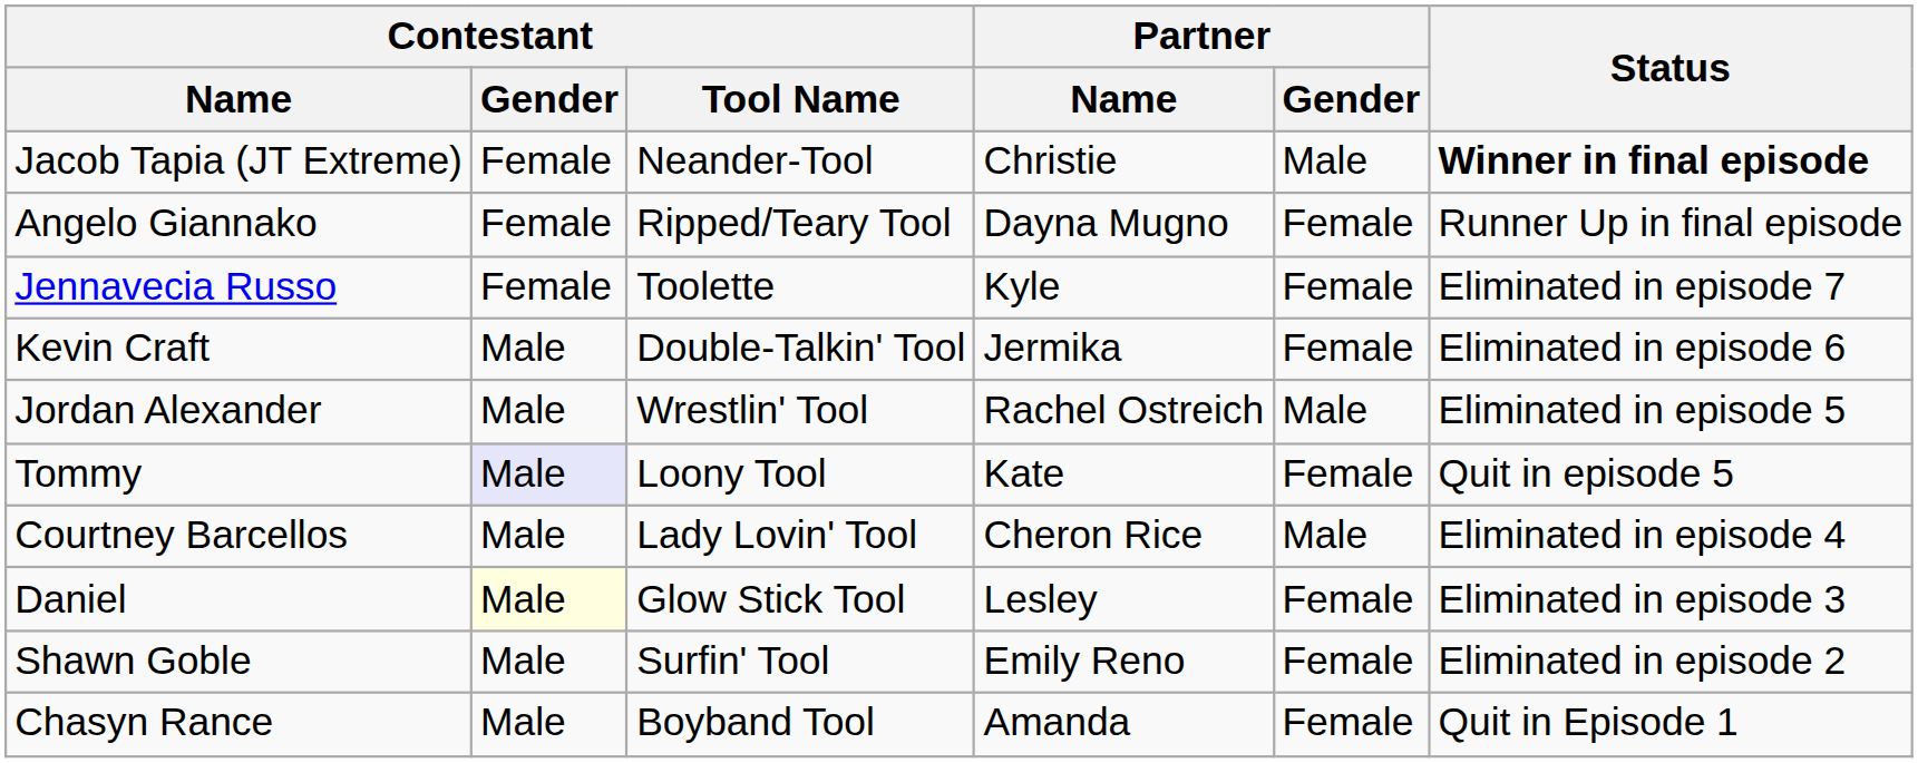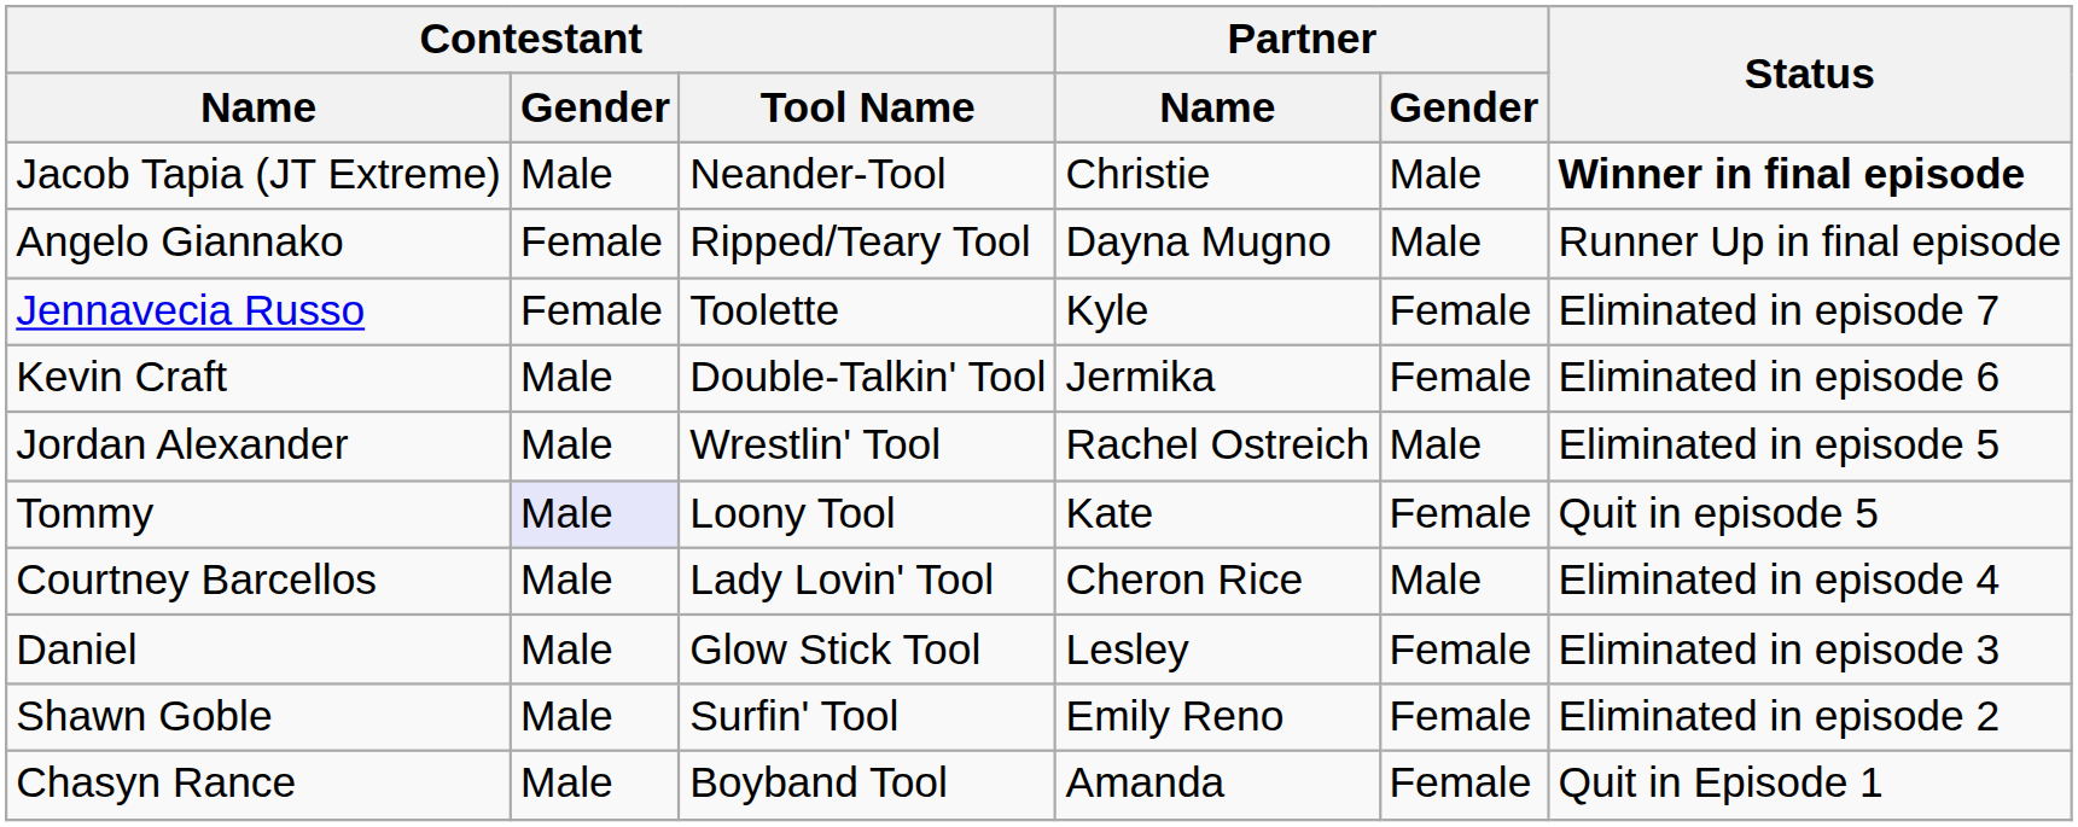 <table class="wikitable">
 <tr>
 <th colspan=3>Contestant</th>
 <th colspan=2>Partner</th>
 <th rowspan=2>Status</th>
 </tr>
 <tr>
 <th>Name</th>
 <th>Gender</th>
 <th>Tool Name</th>
 <th>Name</th>
 <th>Gender</th>
 </tr>
 <tr>
 <td>Jacob Tapia (JT Extreme)</td>
-<td>Female</td>
+<td>Male</td>
 <td>Neander-Tool</td>
 <td>Christie</td>
 <td>Male</td>
 <td><strong>Winner in final episode</strong></td>
 </tr>
 <tr>
 <td>Angelo Giannako</td>
 <td>Female</td>
 <td>Ripped/Teary Tool</td>
 <td>Dayna Mugno</td>
-<td>Female</td>
+<td>Male</td>
 <td>Runner Up in final episode</td>
 </tr>
 <tr>
 <td><a href='#'>Jennavecia Russo</a></td>
 <td>Female</td>
 <td>Toolette</td>
 <td>Kyle</td>
 <td>Female</td>
 <td>Eliminated in episode 7</td>
 </tr>
 <tr>
 <td>Kevin Craft</td>
 <td>Male</td>
 <td>Double-Talkin' Tool</td>
 <td>Jermika</td>
 <td>Female</td>
 <td>Eliminated in episode 6</td>
 </tr>
 <tr>
 <td>Jordan Alexander</td>
 <td>Male</td>
 <td>Wrestlin' Tool</td>
 <td>Rachel Ostreich</td>
 <td>Male</td>
 <td>Eliminated in episode 5</td>
 </tr>
 <tr>
 <td>Tommy</td>
 <td style="background: lavender;">Male</td>
 <td>Loony Tool</td>
 <td>Kate</td>
 <td>Female</td>
 <td>Quit in episode 5</td>
 </tr>
 <tr>
 <td>Courtney Barcellos</td>
 <td>Male</td>
 <td>Lady Lovin' Tool</td>
 <td>Cheron Rice</td>
 <td>Male</td>
 <td>Eliminated in episode 4</td>
 </tr>
 <tr>
 <td>Daniel</td>
-<td style="background: lightyellow;">Male</td>
+<td>Male</td>
 <td>Glow Stick Tool</td>
 <td>Lesley</td>
 <td>Female</td>
 <td>Eliminated in episode 3</td>
 </tr>
 <tr>
 <td>Shawn Goble</td>
 <td>Male</td>
 <td>Surfin' Tool</td>
 <td>Emily Reno</td>
 <td>Female</td>
 <td>Eliminated in episode 2</td>
 </tr>
 <tr>
 <td>Chasyn Rance</td>
 <td>Male</td>
 <td>Boyband Tool</td>
 <td>Amanda</td>
 <td>Female</td>
 <td>Quit in Episode 1</td>
 </tr>
 </table>
